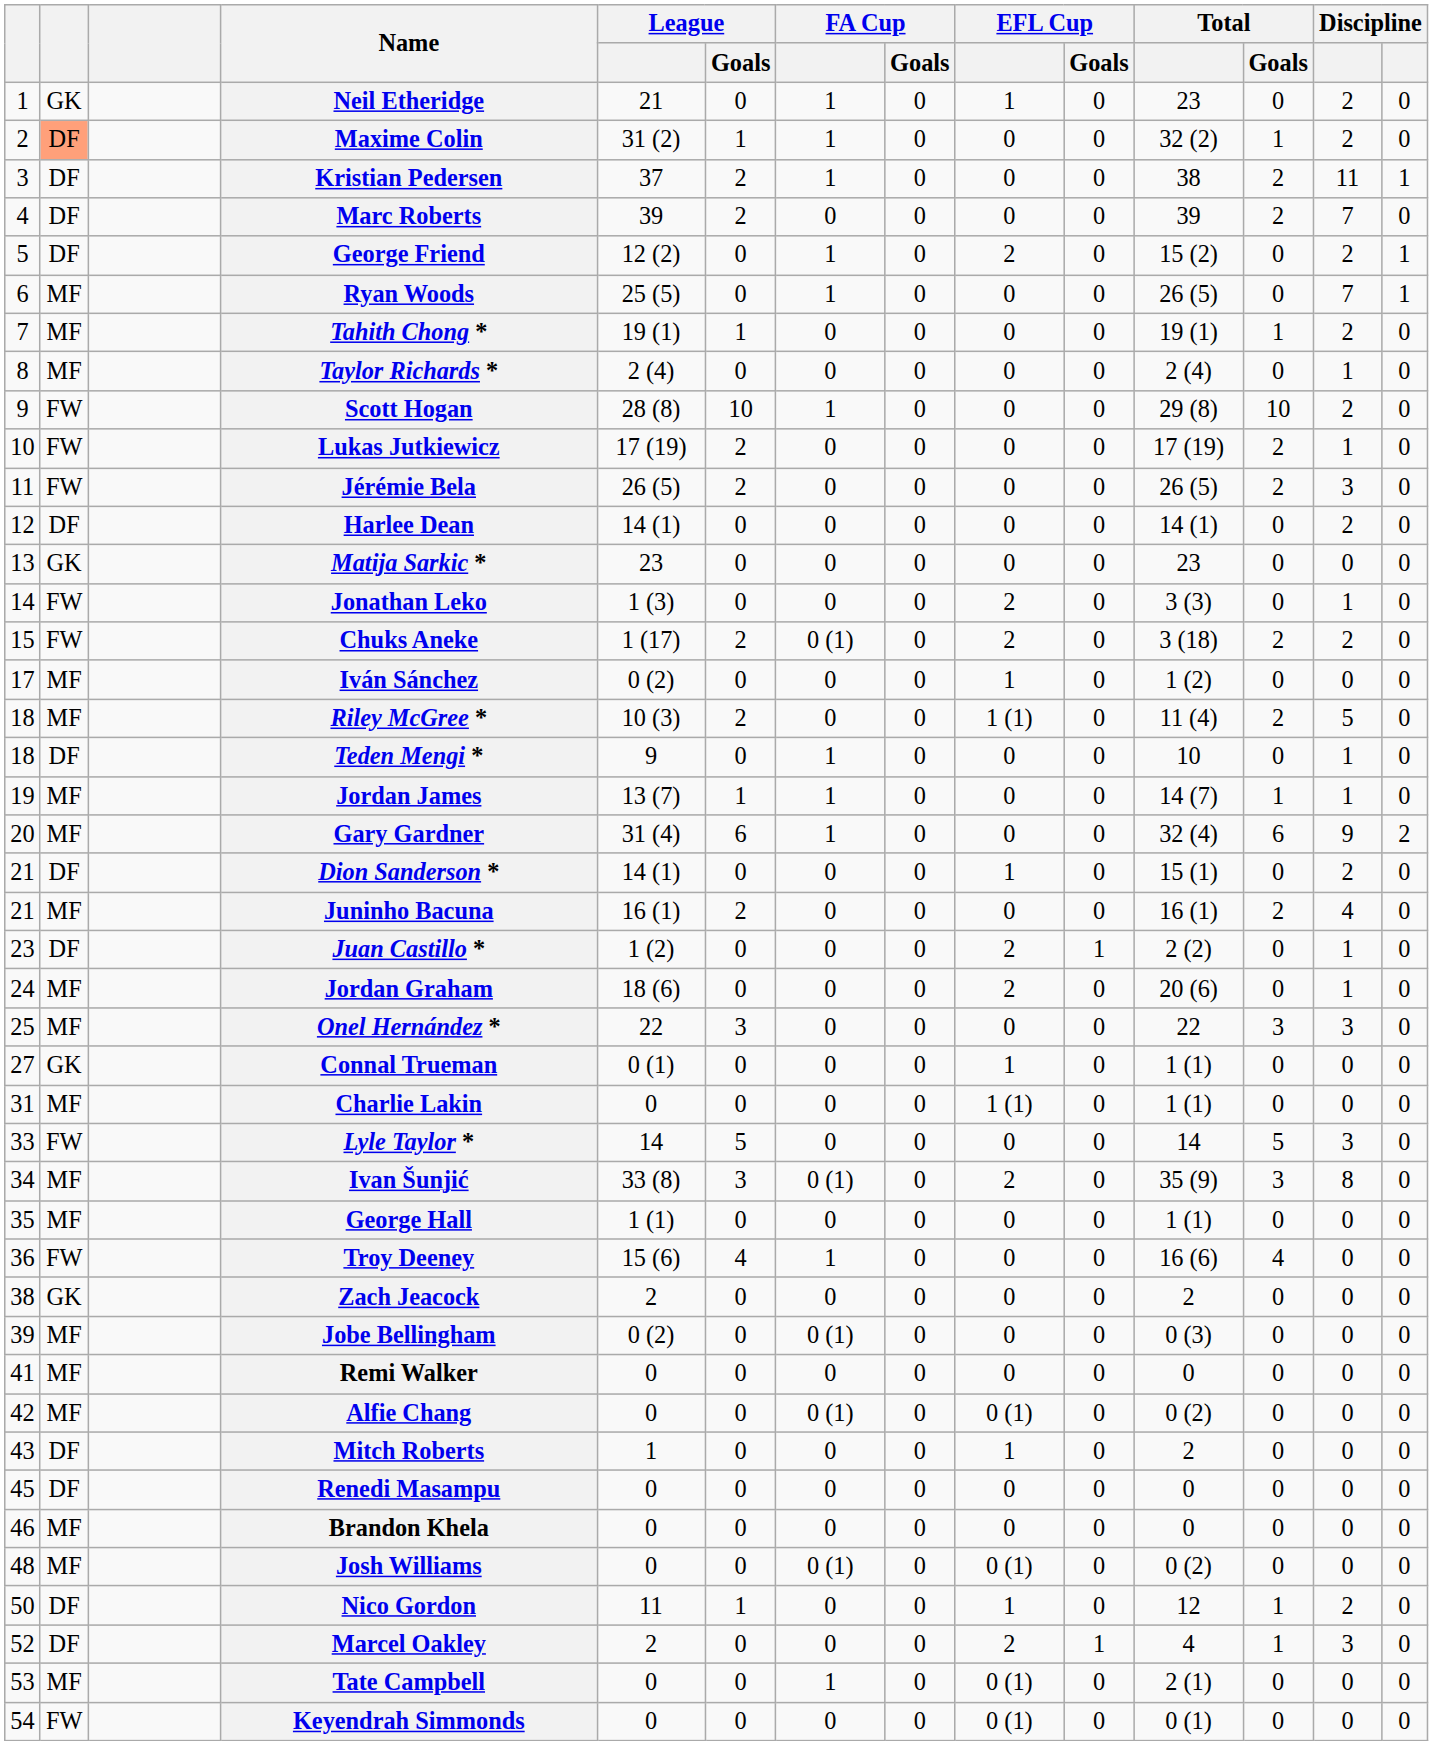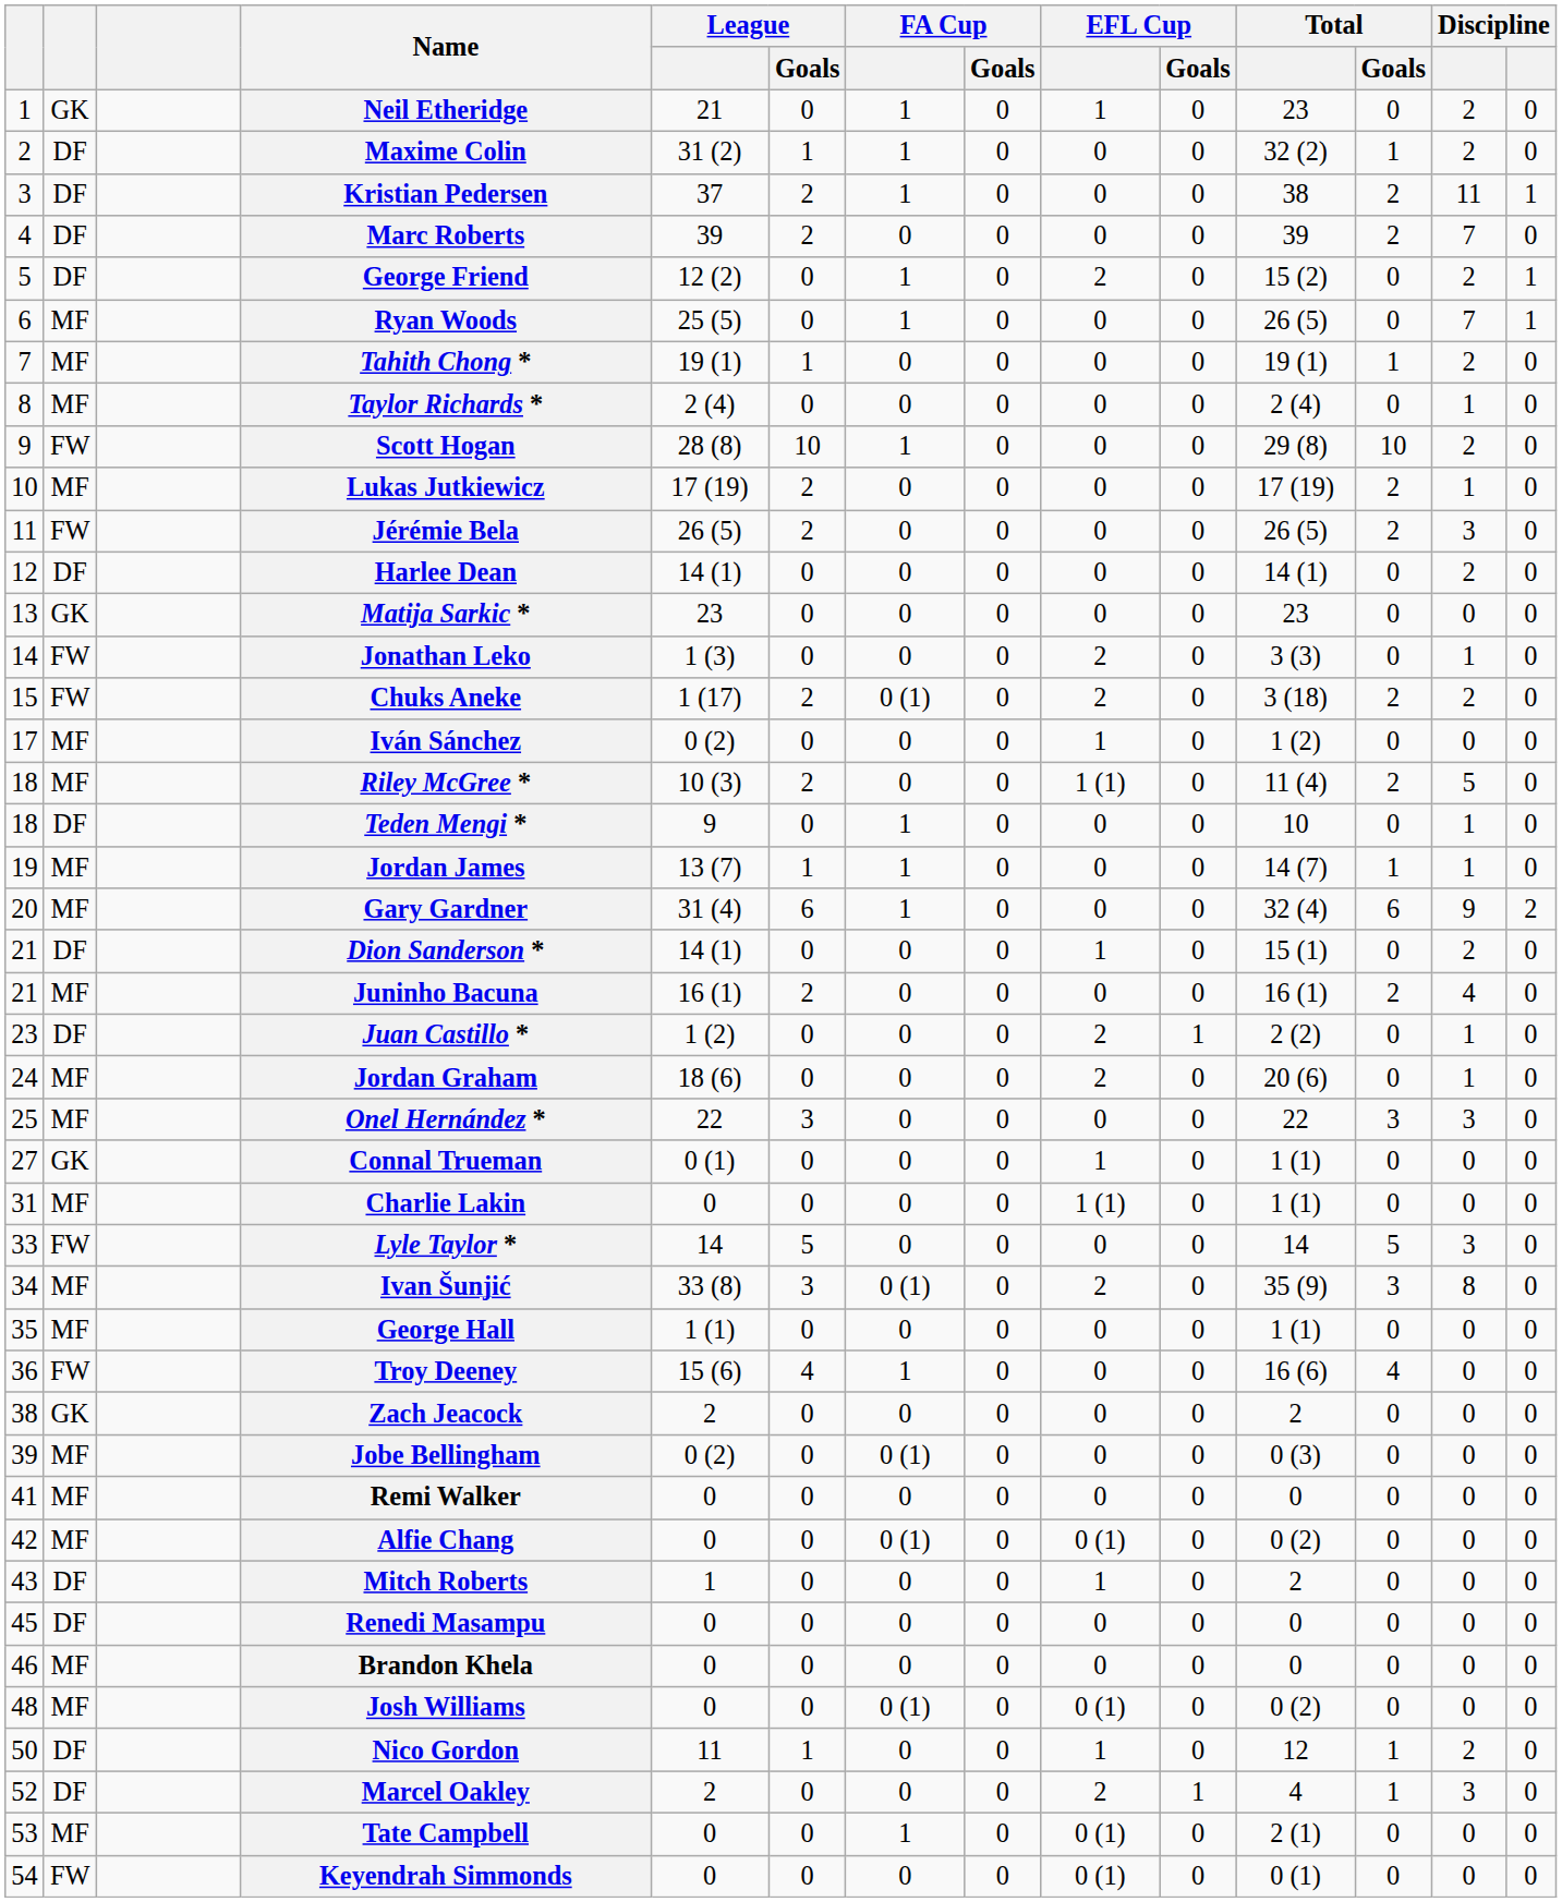 <table class="wikitable plainrowheaders" style="text-align:center;">
 <tr>
 <th rowspan="2" scope="col"></th>
 <th rowspan="2" scope="col"></th>
 <th rowspan="2" scope="col" style="width:5em;"></th>
 <th rowspan="2" scope="col" style="width:15em;">Name</th>
 <th colspan="2"><a href='#'>League</a></th>
 <th colspan="2"><a href='#'>FA Cup</a></th>
 <th colspan="2"><a href='#'>EFL Cup</a></th>
 <th colspan="2">Total</th>
 <th colspan="2">Discipline</th>
 </tr>
 <tr>
 <th scope="col" style="width:4em;"></th>
 <th scope="col">Goals</th>
 <th scope="col" style="width:4em;"></th>
 <th scope="col">Goals</th>
 <th scope="col" style="width:4em;"></th>
 <th scope="col">Goals</th>
 <th scope="col" style="width:4em;"></th>
 <th scope="col">Goals</th>
 <th scope="col"></th>
 <th scope="col"></th>
 </tr>
 <tr>
 <td>1</td>
 <td>GK</td>
 <td style=text-align:left></td>
 <th scope=row><a href='#'>Neil Etheridge</a></th>
 <td>21</td>
 <td>0</td>
 <td>1</td>
 <td>0</td>
 <td>1</td>
 <td>0</td>
 <td>23</td>
 <td>0</td>
 <td>2</td>
 <td>0</td>
 </tr>
 <tr>
 <td>2</td>
-<td style="background: lightsalmon;">DF</td>
+<td>DF</td>
 <td style=text-align:left></td>
 <th scope=row><a href='#'>Maxime Colin</a></th>
 <td>31 (2)</td>
 <td>1</td>
 <td>1</td>
 <td>0</td>
 <td>0</td>
 <td>0</td>
 <td>32 (2)</td>
 <td>1</td>
 <td>2</td>
 <td>0</td>
 </tr>
 <tr>
 <td>3</td>
 <td>DF</td>
 <td style=text-align:left></td>
 <th scope=row><a href='#'>Kristian Pedersen</a></th>
 <td>37</td>
 <td>2</td>
 <td>1</td>
 <td>0</td>
 <td>0</td>
 <td>0</td>
 <td>38</td>
 <td>2</td>
 <td>11</td>
 <td>1</td>
 </tr>
 <tr>
 <td>4</td>
 <td>DF</td>
 <td style=text-align:left></td>
 <th scope=row><a href='#'>Marc Roberts</a></th>
 <td>39</td>
 <td>2</td>
 <td>0</td>
 <td>0</td>
 <td>0</td>
 <td>0</td>
 <td>39</td>
 <td>2</td>
 <td>7</td>
 <td>0</td>
 </tr>
 <tr>
 <td>5</td>
 <td>DF</td>
 <td style=text-align:left></td>
 <th scope=row><a href='#'>George Friend</a></th>
 <td>12 (2)</td>
 <td>0</td>
 <td>1</td>
 <td>0</td>
 <td>2</td>
 <td>0</td>
 <td>15 (2)</td>
 <td>0</td>
 <td>2</td>
 <td>1</td>
 </tr>
 <tr>
 <td>6</td>
 <td>MF</td>
 <td style=text-align:left></td>
 <th scope=row><a href='#'>Ryan Woods</a></th>
 <td>25 (5)</td>
 <td>0</td>
 <td>1</td>
 <td>0</td>
 <td>0</td>
 <td>0</td>
 <td>26 (5)</td>
 <td>0</td>
 <td>7</td>
 <td>1</td>
 </tr>
 <tr>
 <td>7</td>
 <td>MF</td>
 <td style=text-align:left></td>
 <th scope=row><em><a href='#'>Tahith Chong</a></em> *</th>
 <td>19 (1)</td>
 <td>1</td>
 <td>0</td>
 <td>0</td>
 <td>0</td>
 <td>0</td>
 <td>19 (1)</td>
 <td>1</td>
 <td>2</td>
 <td>0</td>
 </tr>
 <tr>
 <td>8</td>
 <td>MF</td>
 <td style=text-align:left></td>
 <th scope=row><em><a href='#'>Taylor Richards</a></em> *</th>
 <td>2 (4)</td>
 <td>0</td>
 <td>0</td>
 <td>0</td>
 <td>0</td>
 <td>0</td>
 <td>2 (4)</td>
 <td>0</td>
 <td>1</td>
 <td>0</td>
 </tr>
 <tr>
 <td>9</td>
 <td>FW</td>
 <td style=text-align:left></td>
 <th scope=row><a href='#'>Scott Hogan</a></th>
 <td>28 (8)</td>
 <td>10</td>
 <td>1</td>
 <td>0</td>
 <td>0</td>
 <td>0</td>
 <td>29 (8)</td>
 <td>10</td>
 <td>2</td>
 <td>0</td>
 </tr>
 <tr>
 <td>10</td>
-<td>FW</td>
+<td>MF</td>
 <td style=text-align:left></td>
 <th scope=row><a href='#'>Lukas Jutkiewicz</a></th>
 <td>17 (19)</td>
 <td>2</td>
 <td>0</td>
 <td>0</td>
 <td>0</td>
 <td>0</td>
 <td>17 (19)</td>
 <td>2</td>
 <td>1</td>
 <td>0</td>
 </tr>
 <tr>
 <td>11</td>
 <td>FW</td>
 <td style=text-align:left></td>
 <th scope=row><a href='#'>Jérémie Bela</a></th>
 <td>26 (5)</td>
 <td>2</td>
 <td>0</td>
 <td>0</td>
 <td>0</td>
 <td>0</td>
 <td>26 (5)</td>
 <td>2</td>
 <td>3</td>
 <td>0</td>
 </tr>
 <tr>
 <td>12</td>
 <td>DF</td>
 <td style=text-align:left></td>
 <th scope=row><a href='#'>Harlee Dean</a></th>
 <td>14 (1)</td>
 <td>0</td>
 <td>0</td>
 <td>0</td>
 <td>0</td>
 <td>0</td>
 <td>14 (1)</td>
 <td>0</td>
 <td>2</td>
 <td>0</td>
 </tr>
 <tr>
 <td>13</td>
 <td>GK</td>
 <td style=text-align:left></td>
 <th scope=row><em><a href='#'>Matija Sarkic</a></em> * </th>
 <td>23</td>
 <td>0</td>
 <td>0</td>
 <td>0</td>
 <td>0</td>
 <td>0</td>
 <td>23</td>
 <td>0</td>
 <td>0</td>
 <td>0</td>
 </tr>
 <tr>
 <td>14</td>
 <td>FW</td>
 <td style=text-align:left></td>
 <th scope=row><a href='#'>Jonathan Leko</a></th>
 <td>1 (3)</td>
 <td>0</td>
 <td>0</td>
 <td>0</td>
 <td>2</td>
 <td>0</td>
 <td>3 (3)</td>
 <td>0</td>
 <td>1</td>
 <td>0</td>
 </tr>
 <tr>
 <td>15</td>
 <td>FW</td>
 <td style=text-align:left></td>
 <th scope=row><a href='#'>Chuks Aneke</a> </th>
 <td>1 (17)</td>
 <td>2</td>
 <td>0 (1)</td>
 <td>0</td>
 <td>2</td>
 <td>0</td>
 <td>3 (18)</td>
 <td>2</td>
 <td>2</td>
 <td>0</td>
 </tr>
 <tr>
 <td>17</td>
 <td>MF</td>
 <td style=text-align:left></td>
 <th scope=row><a href='#'>Iván Sánchez</a></th>
 <td>0 (2)</td>
 <td>0</td>
 <td>0</td>
 <td>0</td>
 <td>1</td>
 <td>0</td>
 <td>1 (2)</td>
 <td>0</td>
 <td>0</td>
 <td>0</td>
 </tr>
 <tr>
 <td>18</td>
 <td>MF</td>
 <td style=text-align:left></td>
 <th scope=row><em><a href='#'>Riley McGree</a></em> * </th>
 <td>10 (3)</td>
 <td>2</td>
 <td>0</td>
 <td>0</td>
 <td>1 (1)</td>
 <td>0</td>
 <td>11 (4)</td>
 <td>2</td>
 <td>5</td>
 <td>0</td>
 </tr>
 <tr>
 <td>18</td>
 <td>DF</td>
 <td style=text-align:left></td>
 <th scope=row><em><a href='#'>Teden Mengi</a></em> *</th>
 <td>9</td>
 <td>0</td>
 <td>1</td>
 <td>0</td>
 <td>0</td>
 <td>0</td>
 <td>10</td>
 <td>0</td>
 <td>1</td>
 <td>0</td>
 </tr>
 <tr>
 <td>19</td>
 <td>MF</td>
 <td style=text-align:left></td>
 <th scope=row><a href='#'>Jordan James</a></th>
 <td>13 (7)</td>
 <td>1</td>
 <td>1</td>
 <td>0</td>
 <td>0</td>
 <td>0</td>
 <td>14 (7)</td>
 <td>1</td>
 <td>1</td>
 <td>0</td>
 </tr>
 <tr>
 <td>20</td>
 <td>MF</td>
 <td style=text-align:left></td>
 <th scope=row><a href='#'>Gary Gardner</a></th>
 <td>31 (4)</td>
 <td>6</td>
 <td>1</td>
 <td>0</td>
 <td>0</td>
 <td>0</td>
 <td>32 (4)</td>
 <td>6</td>
 <td>9</td>
 <td>2</td>
 </tr>
 <tr>
 <td>21</td>
 <td>DF</td>
 <td style=text-align:left></td>
 <th scope=row><em><a href='#'>Dion Sanderson</a></em> * </th>
 <td>14 (1)</td>
 <td>0</td>
 <td>0</td>
 <td>0</td>
 <td>1</td>
 <td>0</td>
 <td>15 (1)</td>
 <td>0</td>
 <td>2</td>
 <td>0</td>
 </tr>
 <tr>
 <td>21</td>
 <td>MF</td>
 <td style=text-align:left></td>
 <th scope=row><a href='#'>Juninho Bacuna</a></th>
 <td>16 (1)</td>
 <td>2</td>
 <td>0</td>
 <td>0</td>
 <td>0</td>
 <td>0</td>
 <td>16 (1)</td>
 <td>2</td>
 <td>4</td>
 <td>0</td>
 </tr>
 <tr>
 <td>23</td>
 <td>DF</td>
 <td style=text-align:left></td>
 <th scope=row><em><a href='#'>Juan Castillo</a></em> * </th>
 <td>1 (2)</td>
 <td>0</td>
 <td>0</td>
 <td>0</td>
 <td>2</td>
 <td>1</td>
 <td>2 (2)</td>
 <td>0</td>
 <td>1</td>
 <td>0</td>
 </tr>
 <tr>
 <td>24</td>
 <td>MF</td>
 <td style=text-align:left></td>
 <th scope=row><a href='#'>Jordan Graham</a></th>
 <td>18 (6)</td>
 <td>0</td>
 <td>0</td>
 <td>0</td>
 <td>2</td>
 <td>0</td>
 <td>20 (6)</td>
 <td>0</td>
 <td>1</td>
 <td>0</td>
 </tr>
 <tr>
 <td>25</td>
 <td>MF</td>
 <td style=text-align:left></td>
 <th scope=row><em><a href='#'>Onel Hernández</a></em> *</th>
 <td>22</td>
 <td>3</td>
 <td>0</td>
 <td>0</td>
 <td>0</td>
 <td>0</td>
 <td>22</td>
 <td>3</td>
 <td>3</td>
 <td>0</td>
 </tr>
 <tr>
 <td>27</td>
 <td>GK</td>
 <td style=text-align:left></td>
 <th scope=row><a href='#'>Connal Trueman</a></th>
 <td>0 (1)</td>
 <td>0</td>
 <td>0</td>
 <td>0</td>
 <td>1</td>
 <td>0</td>
 <td>1 (1)</td>
 <td>0</td>
 <td>0</td>
 <td>0</td>
 </tr>
 <tr>
 <td>31</td>
 <td>MF</td>
 <td style=text-align:left></td>
 <th scope=row><a href='#'>Charlie Lakin</a> </th>
 <td>0</td>
 <td>0</td>
 <td>0</td>
 <td>0</td>
 <td>1 (1)</td>
 <td>0</td>
 <td>1 (1)</td>
 <td>0</td>
 <td>0</td>
 <td>0</td>
 </tr>
 <tr>
 <td>33</td>
 <td>FW</td>
 <td style=text-align:left></td>
 <th scope=row><em><a href='#'>Lyle Taylor</a></em> *</th>
 <td>14</td>
 <td>5</td>
 <td>0</td>
 <td>0</td>
 <td>0</td>
 <td>0</td>
 <td>14</td>
 <td>5</td>
 <td>3</td>
 <td>0</td>
 </tr>
 <tr>
 <td>34</td>
 <td>MF</td>
 <td style=text-align:left></td>
 <th scope=row><a href='#'>Ivan Šunjić</a></th>
 <td>33 (8)</td>
 <td>3</td>
 <td>0 (1)</td>
 <td>0</td>
 <td>2</td>
 <td>0</td>
 <td>35 (9)</td>
 <td>3</td>
 <td>8</td>
 <td>0</td>
 </tr>
 <tr>
 <td>35</td>
 <td>MF</td>
 <td style=text-align:left></td>
 <th scope=row><a href='#'>George Hall</a></th>
 <td>1 (1)</td>
 <td>0</td>
 <td>0</td>
 <td>0</td>
 <td>0</td>
 <td>0</td>
 <td>1 (1)</td>
 <td>0</td>
 <td>0</td>
 <td>0</td>
 </tr>
 <tr>
 <td>36</td>
 <td>FW</td>
 <td style=text-align:left></td>
 <th scope=row><a href='#'>Troy Deeney</a></th>
 <td>15 (6)</td>
 <td>4</td>
 <td>1</td>
 <td>0</td>
 <td>0</td>
 <td>0</td>
 <td>16 (6)</td>
 <td>4</td>
 <td>0</td>
 <td>0</td>
 </tr>
 <tr>
 <td>38</td>
 <td>GK</td>
 <td style=text-align:left></td>
 <th scope=row><a href='#'>Zach Jeacock</a></th>
 <td>2</td>
 <td>0</td>
 <td>0</td>
 <td>0</td>
 <td>0</td>
 <td>0</td>
 <td>2</td>
 <td>0</td>
 <td>0</td>
 <td>0</td>
 </tr>
 <tr>
 <td>39</td>
 <td>MF</td>
 <td style=text-align:left></td>
 <th scope=row><a href='#'>Jobe Bellingham</a></th>
 <td>0 (2)</td>
 <td>0</td>
 <td>0 (1)</td>
 <td>0</td>
 <td>0</td>
 <td>0</td>
 <td>0 (3)</td>
 <td>0</td>
 <td>0</td>
 <td>0</td>
 </tr>
 <tr>
 <td>41</td>
 <td>MF</td>
 <td style=text-align:left></td>
 <th scope=row>Remi Walker</th>
 <td>0</td>
 <td>0</td>
 <td>0</td>
 <td>0</td>
 <td>0</td>
 <td>0</td>
 <td>0</td>
 <td>0</td>
 <td>0</td>
 <td>0</td>
 </tr>
 <tr>
 <td>42</td>
 <td>MF</td>
 <td style=text-align:left></td>
 <th scope=row><a href='#'>Alfie Chang</a></th>
 <td>0</td>
 <td>0</td>
 <td>0 (1)</td>
 <td>0</td>
 <td>0 (1)</td>
 <td>0</td>
 <td>0 (2)</td>
 <td>0</td>
 <td>0</td>
 <td>0</td>
 </tr>
 <tr>
 <td>43</td>
 <td>DF</td>
 <td style=text-align:left></td>
 <th scope=row><a href='#'>Mitch Roberts</a></th>
 <td>1</td>
 <td>0</td>
 <td>0</td>
 <td>0</td>
 <td>1</td>
 <td>0</td>
 <td>2</td>
 <td>0</td>
 <td>0</td>
 <td>0</td>
 </tr>
 <tr>
 <td>45</td>
 <td>DF</td>
 <td style=text-align:left></td>
 <th scope=row><a href='#'>Renedi Masampu</a></th>
 <td>0</td>
 <td>0</td>
 <td>0</td>
 <td>0</td>
 <td>0</td>
 <td>0</td>
 <td>0</td>
 <td>0</td>
 <td>0</td>
 <td>0</td>
 </tr>
 <tr>
 <td>46</td>
 <td>MF</td>
 <td style=text-align:left></td>
 <th scope=row>Brandon Khela</th>
 <td>0</td>
 <td>0</td>
 <td>0</td>
 <td>0</td>
 <td>0</td>
 <td>0</td>
 <td>0</td>
 <td>0</td>
 <td>0</td>
 <td>0</td>
 </tr>
 <tr>
 <td>48</td>
 <td>MF</td>
 <td style=text-align:left></td>
 <th scope=row><a href='#'>Josh Williams</a></th>
 <td>0</td>
 <td>0</td>
 <td>0 (1)</td>
 <td>0</td>
 <td>0 (1)</td>
 <td>0</td>
 <td>0 (2)</td>
 <td>0</td>
 <td>0</td>
 <td>0</td>
 </tr>
 <tr>
 <td>50</td>
 <td>DF</td>
 <td style=text-align:left></td>
 <th scope=row><a href='#'>Nico Gordon</a></th>
 <td>11</td>
 <td>1</td>
 <td>0</td>
 <td>0</td>
 <td>1</td>
 <td>0</td>
 <td>12</td>
 <td>1</td>
 <td>2</td>
 <td>0</td>
 </tr>
 <tr>
 <td>52</td>
 <td>DF</td>
 <td style=text-align:left></td>
 <th scope=row><a href='#'>Marcel Oakley</a></th>
 <td>2</td>
 <td>0</td>
 <td>0</td>
 <td>0</td>
 <td>2</td>
 <td>1</td>
 <td>4</td>
 <td>1</td>
 <td>3</td>
 <td>0</td>
 </tr>
 <tr>
 <td>53</td>
 <td>MF</td>
 <td style=text-align:left></td>
 <th scope=row><a href='#'>Tate Campbell</a></th>
 <td>0</td>
 <td>0</td>
 <td>1</td>
 <td>0</td>
 <td>0 (1)</td>
 <td>0</td>
 <td>2 (1)</td>
 <td>0</td>
 <td>0</td>
 <td>0</td>
 </tr>
 <tr>
 <td>54</td>
 <td>FW</td>
 <td style=text-align:left></td>
 <th scope=row><a href='#'>Keyendrah Simmonds</a></th>
 <td>0</td>
 <td>0</td>
 <td>0</td>
 <td>0</td>
 <td>0 (1)</td>
 <td>0</td>
 <td>0 (1)</td>
 <td>0</td>
 <td>0</td>
 <td>0</td>
 </tr>
 </table>
